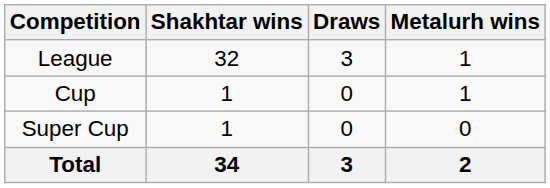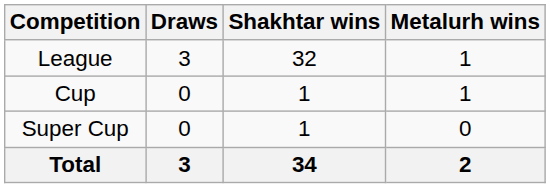 <table class="wikitable" style="text-align: center;">
 <tr>
 <th>Competition</th>
+<th>Draws</th>
 <th>Shakhtar wins</th>
-<th>Draws</th>
 <th>Metalurh wins</th>
 </tr>
 <tr>
 <td>League</td>
+<td>3</td>
 <td>32</td>
-<td>3</td>
 <td>1</td>
 </tr>
 <tr>
 <td>Cup</td>
+<td>0</td>
 <td>1</td>
-<td>0</td>
 <td>1</td>
 </tr>
 <tr>
 <td>Super Cup</td>
+<td>0</td>
 <td>1</td>
-<td>0</td>
 <td>0</td>
 </tr>
 <tr>
 <th>Total</th>
+<th>3</th>
 <th>34</th>
-<th>3</th>
 <th>2</th>
 </tr>
 </table>
